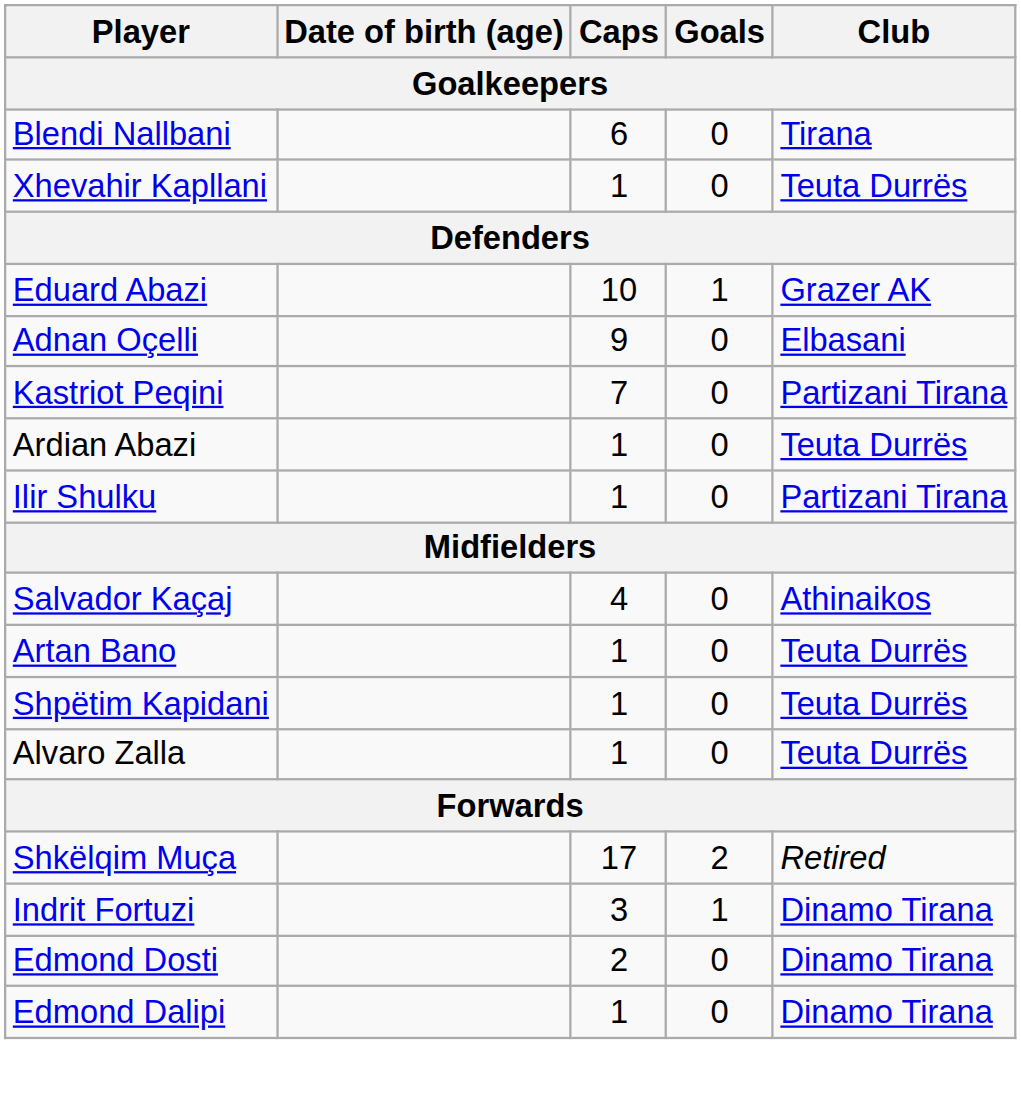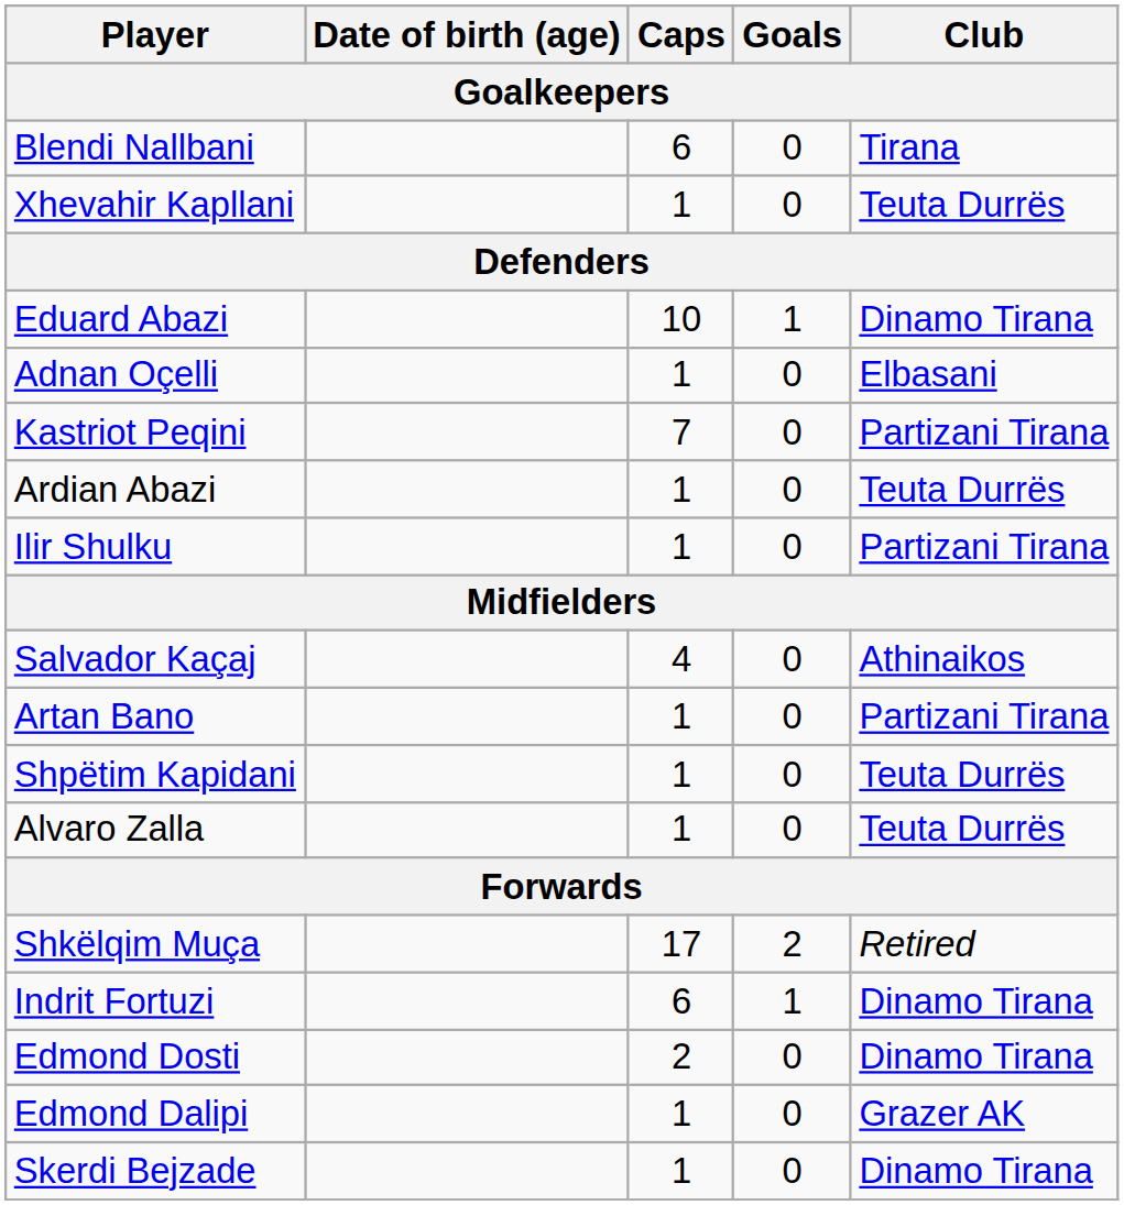 <table class="wikitable" style="font-size:90%">
 <tr>
 <th>Player</th>
 <th>Date of birth (age)</th>
 <th>Caps</th>
 <th>Goals</th>
 <th>Club</th>
 </tr>
 <tr>
 <th colspan="5">Goalkeepers</th>
 </tr>
 <tr>
 <td><a href='#'>Blendi Nallbani</a></td>
 <td></td>
 <td align="center">6</td>
 <td align="center">0</td>
 <td> <a href='#'>Tirana</a></td>
 </tr>
 <tr>
 <td><a href='#'>Xhevahir Kapllani</a></td>
 <td></td>
 <td align="center">1</td>
 <td align="center">0</td>
 <td> <a href='#'>Teuta Durrës</a></td>
 </tr>
 <tr>
 <th colspan="5">Defenders</th>
 </tr>
 <tr>
 <td><a href='#'>Eduard Abazi</a></td>
 <td></td>
 <td align="center">10</td>
 <td align="center">1</td>
-<td> <a href='#'>Grazer AK</a></td>
+<td> <a href='#'>Dinamo Tirana</a></td>
 </tr>
 <tr>
 <td><a href='#'>Adnan Oçelli</a></td>
 <td></td>
-<td align="center">9</td>
+<td align="center">1</td>
 <td align="center">0</td>
 <td> <a href='#'>Elbasani</a></td>
 </tr>
 <tr>
 <td><a href='#'>Kastriot Peqini</a></td>
 <td></td>
 <td align="center">7</td>
 <td align="center">0</td>
 <td> <a href='#'>Partizani Tirana</a></td>
 </tr>
 <tr>
 <td>Ardian Abazi</td>
 <td></td>
 <td align="center">1</td>
 <td align="center">0</td>
 <td> <a href='#'>Teuta Durrës</a></td>
 </tr>
 <tr>
 <td><a href='#'>Ilir Shulku</a></td>
 <td></td>
 <td align="center">1</td>
 <td align="center">0</td>
 <td> <a href='#'>Partizani Tirana</a></td>
 </tr>
 <tr>
 <th colspan="5">Midfielders</th>
 </tr>
 <tr>
 <td><a href='#'>Salvador Kaçaj</a></td>
 <td></td>
 <td align="center">4</td>
 <td align="center">0</td>
 <td> <a href='#'>Athinaikos</a></td>
 </tr>
 <tr>
 <td><a href='#'>Artan Bano</a></td>
 <td></td>
 <td align="center">1</td>
 <td align="center">0</td>
-<td> <a href='#'>Teuta Durrës</a></td>
+<td> <a href='#'>Partizani Tirana</a></td>
 </tr>
 <tr>
 <td><a href='#'>Shpëtim Kapidani</a></td>
 <td></td>
 <td align="center">1</td>
 <td align="center">0</td>
 <td> <a href='#'>Teuta Durrës</a></td>
 </tr>
 <tr>
 <td>Alvaro Zalla</td>
 <td></td>
 <td align="center">1</td>
 <td align="center">0</td>
 <td> <a href='#'>Teuta Durrës</a></td>
 </tr>
 <tr>
 <th colspan="5">Forwards</th>
 </tr>
 <tr>
 <td><a href='#'>Shkëlqim Muça</a></td>
 <td></td>
 <td align="center">17</td>
 <td align="center">2</td>
 <td><em>Retired</em></td>
 </tr>
 <tr>
 <td><a href='#'>Indrit Fortuzi</a></td>
 <td></td>
-<td align="center">3</td>
+<td align="center">6</td>
 <td align="center">1</td>
 <td> <a href='#'>Dinamo Tirana</a></td>
 </tr>
 <tr>
 <td><a href='#'>Edmond Dosti</a></td>
 <td></td>
 <td align="center">2</td>
 <td align="center">0</td>
 <td> <a href='#'>Dinamo Tirana</a></td>
 </tr>
 <tr>
 <td><a href='#'>Edmond Dalipi</a></td>
 <td></td>
 <td align="center">1</td>
 <td align="center">0</td>
+<td> <a href='#'>Grazer AK</a></td>
+</tr>
+<tr>
+<td><a href='#'>Skerdi Bejzade</a></td>
+<td></td>
+<td align="center">1</td>
+<td align="center">0</td>
 <td> <a href='#'>Dinamo Tirana</a></td>
 </tr>
 </table>
